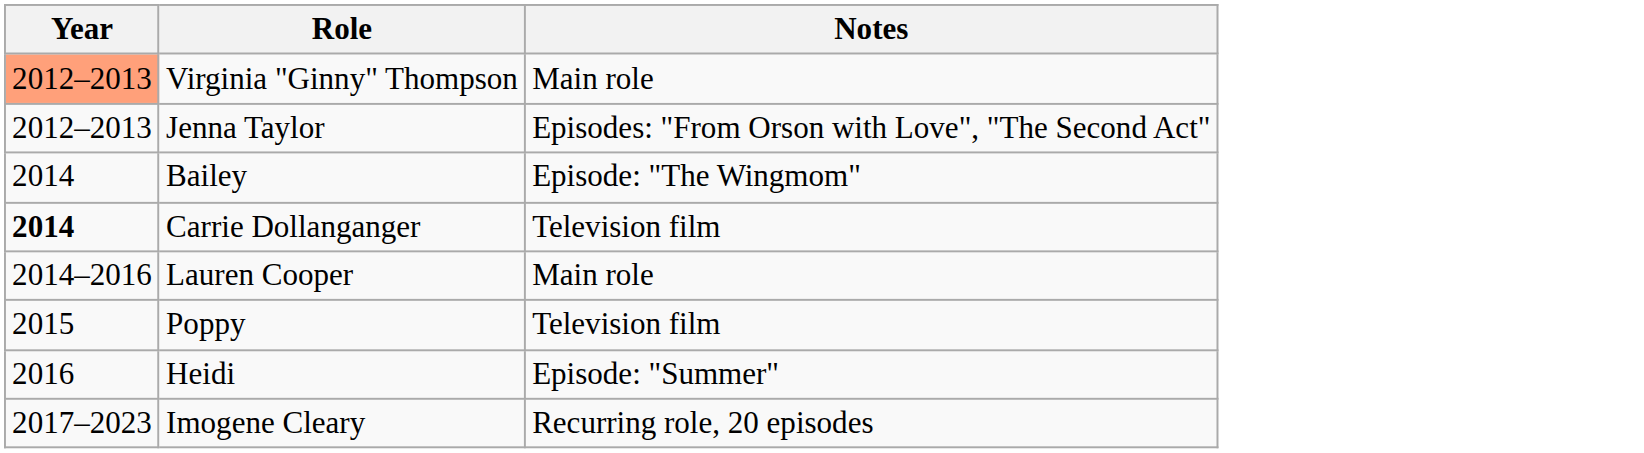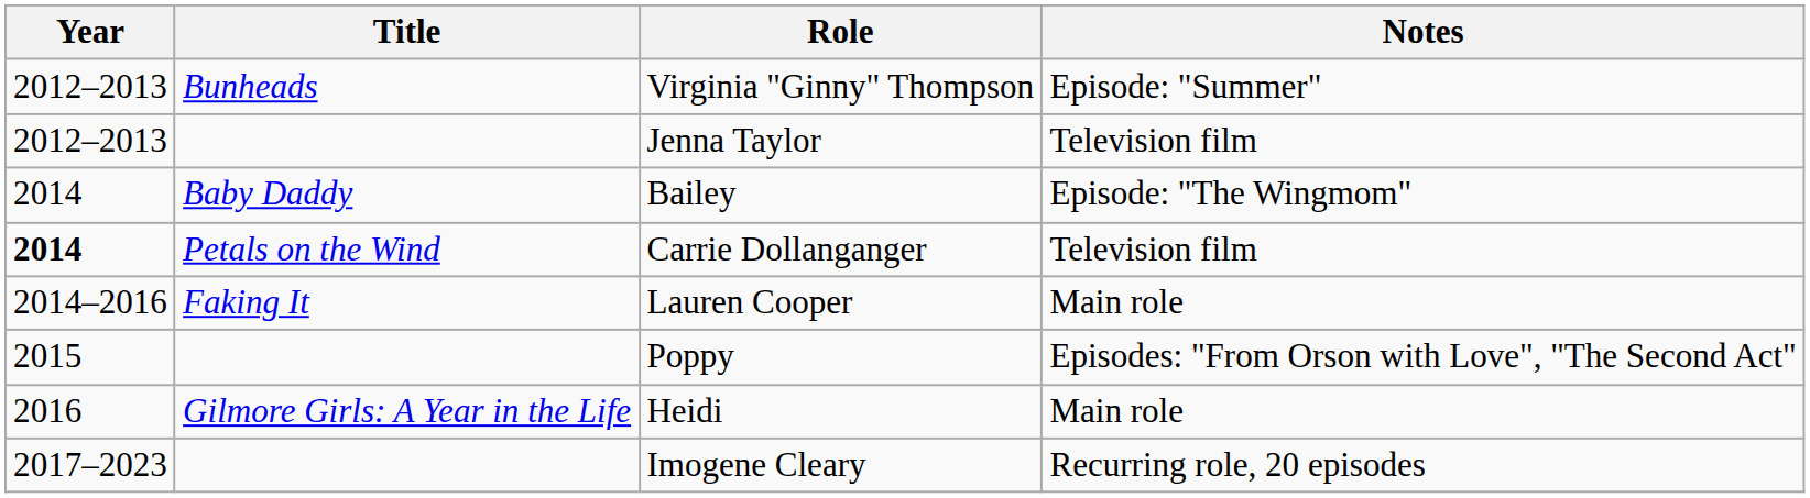 <table class="wikitable sortable">
 <tr>
 <th>Year</th>
+<th>Title</th>
 <th>Role</th>
 <th class="unsortable">Notes</th>
 </tr>
 <tr>
-<td style="background: lightsalmon;">2012–2013</td>
+<td>2012–2013</td>
+<td><em><a href='#'>Bunheads</a></em></td>
 <td>Virginia "Ginny" Thompson</td>
-<td>Main role</td>
+<td>Episode: "Summer"</td>
 </tr>
 <tr>
 <td>2012–2013</td>
+<td><em></em></td>
 <td>Jenna Taylor</td>
-<td>Episodes: "From Orson with Love", "The Second Act"</td>
+<td>Television film</td>
 </tr>
 <tr>
 <td>2014</td>
+<td><em><a href='#'>Baby Daddy</a></em></td>
 <td>Bailey</td>
 <td>Episode: "The Wingmom"</td>
 </tr>
 <tr>
 <td><strong>2014</strong></td>
+<td><em><a href='#'>Petals on the Wind</a></em></td>
 <td>Carrie Dollanganger</td>
 <td>Television film</td>
 </tr>
 <tr>
 <td>2014–2016</td>
+<td><em><a href='#'>Faking It</a></em></td>
 <td>Lauren Cooper</td>
 <td>Main role</td>
 </tr>
 <tr>
 <td>2015</td>
+<td><em></em></td>
 <td>Poppy</td>
-<td>Television film</td>
+<td>Episodes: "From Orson with Love", "The Second Act"</td>
 </tr>
 <tr>
 <td>2016</td>
+<td><em><a href='#'>Gilmore Girls: A Year in the Life</a></em></td>
 <td>Heidi</td>
-<td>Episode: "Summer"</td>
+<td>Main role</td>
 </tr>
 <tr>
 <td>2017–2023</td>
+<td><em></em></td>
 <td>Imogene Cleary</td>
 <td>Recurring role, 20 episodes</td>
 </tr>
 </table>
